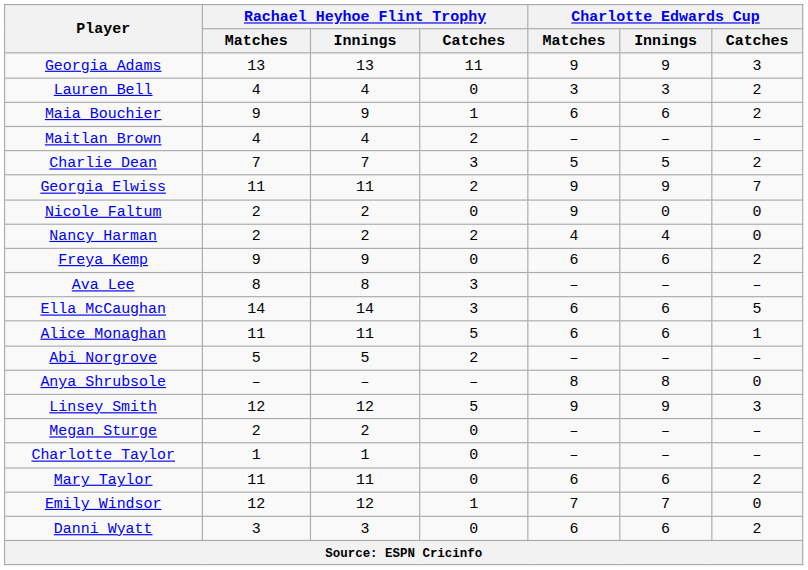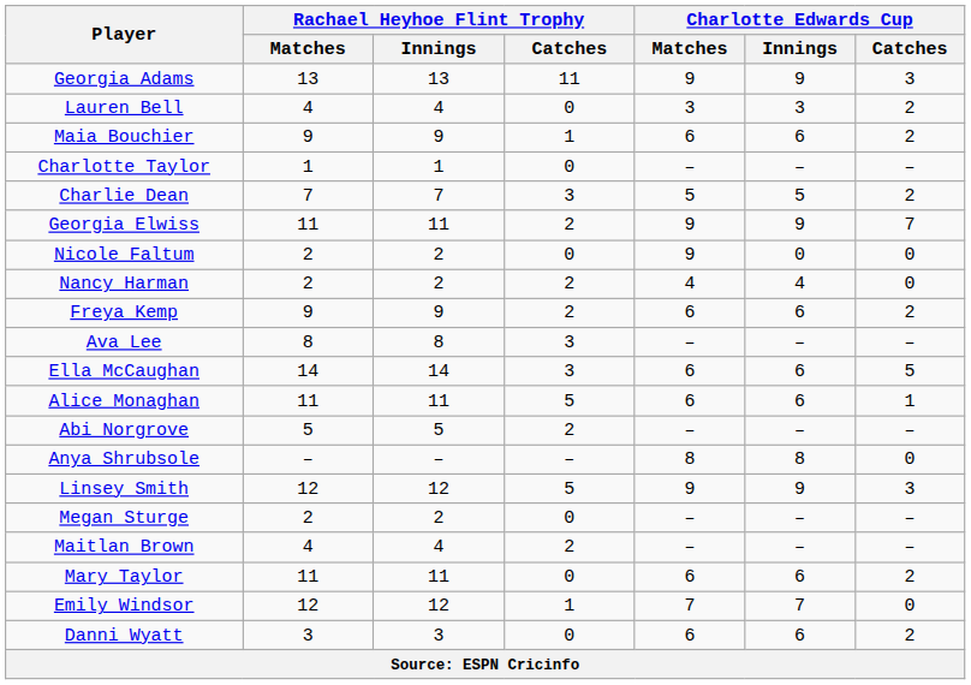 <table class="wikitable" style="text-align:center; width:55%;">
 <tr>
 <th rowspan=2>Player</th>
 <th colspan=3><a href='#'>Rachael Heyhoe Flint Trophy</a></th>
 <th colspan=3><a href='#'>Charlotte Edwards Cup</a></th>
 </tr>
 <tr>
 <th>Matches</th>
 <th>Innings</th>
 <th>Catches</th>
 <th>Matches</th>
 <th>Innings</th>
 <th>Catches</th>
 </tr>
 <tr>
 <td><a href='#'>Georgia Adams</a></td>
 <td>13</td>
 <td>13</td>
 <td>11</td>
 <td>9</td>
 <td>9</td>
 <td>3</td>
 </tr>
 <tr>
 <td><a href='#'>Lauren Bell</a></td>
 <td>4</td>
 <td>4</td>
 <td>0</td>
 <td>3</td>
 <td>3</td>
 <td>2</td>
 </tr>
 <tr>
 <td><a href='#'>Maia Bouchier</a></td>
 <td>9</td>
 <td>9</td>
 <td>1</td>
 <td>6</td>
 <td>6</td>
 <td>2</td>
 </tr>
 <tr>
-<td><a href='#'>Maitlan Brown</a></td>
-<td>4</td>
-<td>4</td>
-<td>2</td>
+<td><a href='#'>Charlotte Taylor</a></td>
+<td>1</td>
+<td>1</td>
+<td>0</td>
 <td>–</td>
 <td>–</td>
 <td>–</td>
 </tr>
 <tr>
 <td><a href='#'>Charlie Dean</a></td>
 <td>7</td>
 <td>7</td>
 <td>3</td>
 <td>5</td>
 <td>5</td>
 <td>2</td>
 </tr>
 <tr>
 <td><a href='#'>Georgia Elwiss</a></td>
 <td>11</td>
 <td>11</td>
 <td>2</td>
 <td>9</td>
 <td>9</td>
 <td>7</td>
 </tr>
 <tr>
 <td><a href='#'>Nicole Faltum</a></td>
 <td>2</td>
 <td>2</td>
 <td>0</td>
 <td>9</td>
 <td>0</td>
 <td>0</td>
 </tr>
 <tr>
 <td><a href='#'>Nancy Harman</a></td>
 <td>2</td>
 <td>2</td>
 <td>2</td>
 <td>4</td>
 <td>4</td>
 <td>0</td>
 </tr>
 <tr>
 <td><a href='#'>Freya Kemp</a></td>
 <td>9</td>
 <td>9</td>
-<td>0</td>
+<td>2</td>
 <td>6</td>
 <td>6</td>
 <td>2</td>
 </tr>
 <tr>
 <td><a href='#'>Ava Lee</a></td>
 <td>8</td>
 <td>8</td>
 <td>3</td>
 <td>–</td>
 <td>–</td>
 <td>–</td>
 </tr>
 <tr>
 <td><a href='#'>Ella McCaughan</a></td>
 <td>14</td>
 <td>14</td>
 <td>3</td>
 <td>6</td>
 <td>6</td>
 <td>5</td>
 </tr>
 <tr>
 <td><a href='#'>Alice Monaghan</a></td>
 <td>11</td>
 <td>11</td>
 <td>5</td>
 <td>6</td>
 <td>6</td>
 <td>1</td>
 </tr>
 <tr>
 <td><a href='#'>Abi Norgrove</a></td>
 <td>5</td>
 <td>5</td>
 <td>2</td>
 <td>–</td>
 <td>–</td>
 <td>–</td>
 </tr>
 <tr>
 <td><a href='#'>Anya Shrubsole</a></td>
 <td>–</td>
 <td>–</td>
 <td>–</td>
 <td>8</td>
 <td>8</td>
 <td>0</td>
 </tr>
 <tr>
 <td><a href='#'>Linsey Smith</a></td>
 <td>12</td>
 <td>12</td>
 <td>5</td>
 <td>9</td>
 <td>9</td>
 <td>3</td>
 </tr>
 <tr>
 <td><a href='#'>Megan Sturge</a></td>
 <td>2</td>
 <td>2</td>
 <td>0</td>
 <td>–</td>
 <td>–</td>
 <td>–</td>
 </tr>
 <tr>
-<td><a href='#'>Charlotte Taylor</a></td>
-<td>1</td>
-<td>1</td>
-<td>0</td>
+<td><a href='#'>Maitlan Brown</a></td>
+<td>4</td>
+<td>4</td>
+<td>2</td>
 <td>–</td>
 <td>–</td>
 <td>–</td>
 </tr>
 <tr>
 <td><a href='#'>Mary Taylor</a></td>
 <td>11</td>
 <td>11</td>
 <td>0</td>
 <td>6</td>
 <td>6</td>
 <td>2</td>
 </tr>
 <tr>
 <td><a href='#'>Emily Windsor</a></td>
 <td>12</td>
 <td>12</td>
 <td>1</td>
 <td>7</td>
 <td>7</td>
 <td>0</td>
 </tr>
 <tr>
 <td><a href='#'>Danni Wyatt</a></td>
 <td>3</td>
 <td>3</td>
 <td>0</td>
 <td>6</td>
 <td>6</td>
 <td>2</td>
 </tr>
 <tr>
 <th colspan="7"><small>Source: ESPN Cricinfo</small></th>
 </tr>
 </table>
